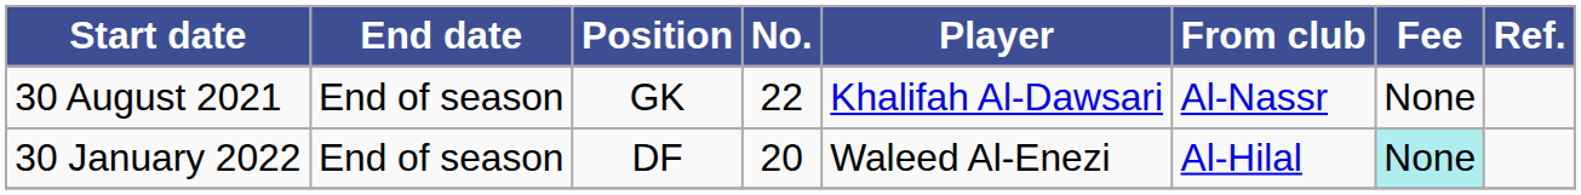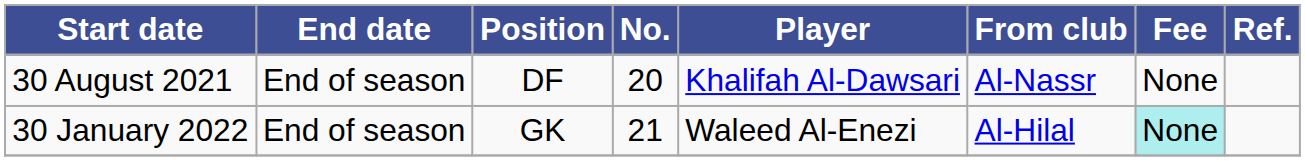 <table class="wikitable sortable">
 <tr>
 <th style="background:#3D4E94; color:#FFFFFF;"><strong>Start date</strong></th>
 <th style="background:#3D4E94; color:#FFFFFF;"><strong>End date</strong></th>
 <th style="background:#3D4E94; color:#FFFFFF;"><strong>Position</strong></th>
 <th style="background:#3D4E94; color:#FFFFFF;"><strong>No.</strong></th>
 <th style="background:#3D4E94; color:#FFFFFF;"><strong>Player</strong></th>
 <th style="background:#3D4E94; color:#FFFFFF;"><strong>From club</strong></th>
 <th style="background:#3D4E94; color:#FFFFFF;"><strong>Fee</strong></th>
 <th style="background:#3D4E94; color:#FFFFFF;"><strong>Ref.</strong></th>
 </tr>
 <tr>
 <td>30 August 2021</td>
 <td>End of season</td>
-<td style="text-align:center;">GK</td>
-<td style="text-align:center;">22</td>
+<td style="text-align:center;">DF</td>
+<td style="text-align:center;">20</td>
 <td style="text-align:left;"> <a href='#'>Khalifah Al-Dawsari</a></td>
 <td style="text-align:left;"> <a href='#'>Al-Nassr</a></td>
 <td>None</td>
 <td></td>
 </tr>
 <tr>
 <td>30 January 2022</td>
 <td>End of season</td>
-<td style="text-align:center;">DF</td>
-<td style="text-align:center;">20</td>
+<td style="text-align:center;">GK</td>
+<td style="text-align:center;">21</td>
 <td style="text-align:left;"> Waleed Al-Enezi</td>
 <td style="text-align:left;"> <a href='#'>Al-Hilal</a></td>
 <td style="background: paleturquoise;">None</td>
 <td></td>
 </tr>
 <tr>
 </tr>
 </table>
